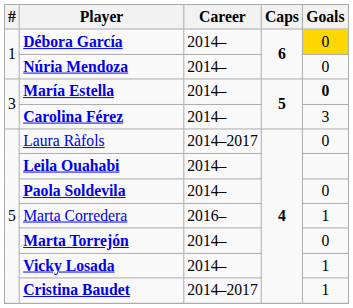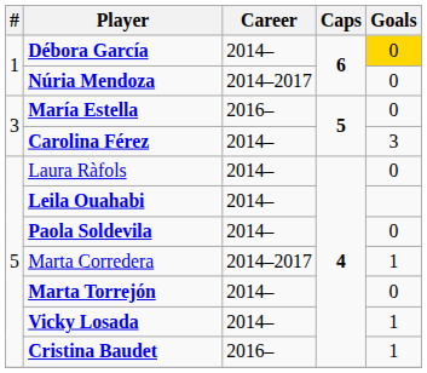 <table class="wikitable" style="text-align: center;">
 <tr>
 <th>#</th>
 <th style="width:160px;">Player</th>
 <th>Career</th>
 <th>Caps</th>
 <th>Goals</th>
 </tr>
 <tr>
 <td rowspan=2>1</td>
 <td style="text-align:left;"><strong><a href='#'>Débora García</a></strong></td>
 <td style="text-align:left;">2014–</td>
 <td rowspan=2><strong>6</strong></td>
 <td style="background: gold;">0</td>
 </tr>
 <tr>
 <td style="text-align:left"><strong><a href='#'>Núria Mendoza</a></strong></td>
-<td style="text-align:left;">2014–</td>
+<td style="text-align:left;">2014–2017</td>
 <td>0</td>
 </tr>
 <tr>
 <td rowspan=2>3</td>
 <td style="text-align:left"><strong><a href='#'>María Estella</a></strong></td>
-<td style="text-align:left;">2014–</td>
+<td style="text-align:left;">2016–</td>
 <td rowspan=2><strong>5</strong></td>
-<td><strong>0</strong></td>
+<td>0</td>
 </tr>
 <tr>
 <td style="text-align:left"><strong><a href='#'>Carolina Férez</a></strong></td>
 <td style="text-align:left;">2014–</td>
 <td>3</td>
 </tr>
 <tr>
 <td rowspan=7>5</td>
 <td style="text-align:left"><a href='#'>Laura Ràfols</a></td>
-<td style="text-align:left;">2014–2017</td>
+<td style="text-align:left;">2014–</td>
 <td rowspan=7><strong>4</strong></td>
 <td>0</td>
 </tr>
 <tr>
 <td style="text-align:left"><strong><a href='#'>Leila Ouahabi</a></strong></td>
 <td style="text-align:left;">2014–</td>
 </tr>
 <tr>
 <td style="text-align:left"><strong><a href='#'>Paola Soldevila</a></strong></td>
 <td style="text-align:left;">2014–</td>
 <td>0</td>
 </tr>
 <tr>
 <td style="text-align:left"><a href='#'>Marta Corredera</a></td>
-<td style="text-align:left;">2016–</td>
+<td style="text-align:left;">2014–2017</td>
 <td>1</td>
 </tr>
 <tr>
 <td style="text-align:left"><strong><a href='#'>Marta Torrejón</a></strong></td>
 <td style="text-align:left;">2014–</td>
 <td>0</td>
 </tr>
 <tr>
 <td style="text-align:left"><strong><a href='#'>Vicky Losada</a></strong></td>
 <td style="text-align:left;">2014–</td>
 <td>1</td>
 </tr>
 <tr>
 <td style="text-align:left"><strong><a href='#'>Cristina Baudet</a></strong></td>
-<td style="text-align:left;">2014–2017</td>
+<td style="text-align:left;">2016–</td>
 <td>1</td>
 </tr>
 <tr>
 </tr>
 </table>
